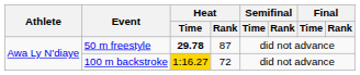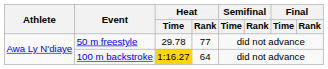 <table class=wikitable style="font-size:90%">
 <tr>
 <th rowspan="2">Athlete</th>
 <th rowspan="2">Event</th>
 <th colspan="2">Heat</th>
 <th colspan="2">Semifinal</th>
 <th colspan="2">Final</th>
 </tr>
 <tr style="font-size:95%">
 <th>Time</th>
 <th>Rank</th>
 <th>Time</th>
 <th>Rank</th>
 <th>Time</th>
 <th>Rank</th>
 </tr>
 <tr align=center>
 <td align=left rowspan=2><a href='#'>Awa Ly N'diaye</a></td>
 <td align=left><a href='#'>50 m freestyle</a></td>
-<td><strong>29.78</strong></td>
-<td>87</td>
+<td>29.78</td>
+<td>77</td>
 <td colspan=4>did not advance</td>
 </tr>
 <tr align=center>
 <td align=left><a href='#'>100 m backstroke</a></td>
 <td style="background: gold;">1:16.27</td>
-<td>72</td>
+<td>64</td>
 <td colspan=4>did not advance</td>
 </tr>
 </table>
